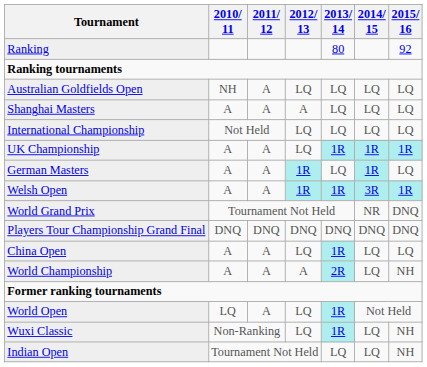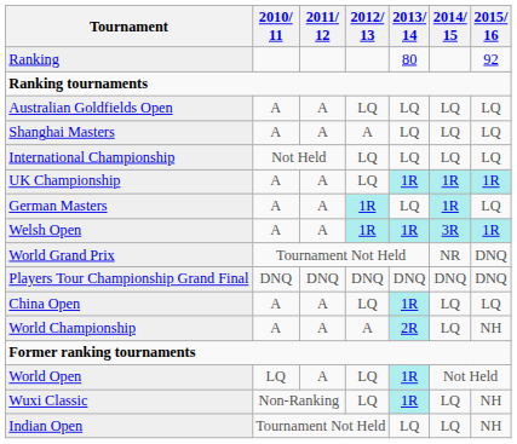 <table class="wikitable" style="font-size:85%;">
 <tr>
 <th>Tournament</th>
 <th><a href='#'>2010/<br>11</a></th>
 <th><a href='#'>2011/<br>12</a></th>
 <th><a href='#'>2012/<br>13</a></th>
 <th><a href='#'>2013/<br>14</a></th>
 <th><a href='#'>2014/<br>15</a></th>
 <th><a href='#'>2015/<br>16</a></th>
 </tr>
 <tr>
 <td style="background:#EFEFEF;"><a href='#'>Ranking</a></td>
 <td align="center"></td>
 <td align="center"></td>
 <td align="center"></td>
 <td align="center"><a href='#'>80</a></td>
 <td align="center"></td>
 <td align="center"><a href='#'>92</a></td>
 </tr>
 <tr>
 <td colspan="10"><strong>Ranking tournaments</strong></td>
 </tr>
 <tr>
 <td style="background:#EFEFEF;"><a href='#'>Australian Goldfields Open</a></td>
-<td align="center" style="color:#555555;">NH</td>
+<td align="center" style="color:#555555;">A</td>
 <td align="center" style="color:#555555;">A</td>
 <td align="center" style="color:#555555;">LQ</td>
 <td align="center" style="color:#555555;">LQ</td>
 <td align="center" style="color:#555555;">LQ</td>
 <td align="center" style="color:#555555;">LQ</td>
 </tr>
 <tr>
 <td style="background:#EFEFEF;"><a href='#'>Shanghai Masters</a></td>
 <td align="center" style="color:#555555;">A</td>
 <td align="center" style="color:#555555;">A</td>
 <td align="center" style="color:#555555;">A</td>
 <td align="center" style="color:#555555;">LQ</td>
 <td align="center" style="color:#555555;">LQ</td>
 <td align="center" style="color:#555555;">LQ</td>
 </tr>
 <tr>
 <td style="background:#EFEFEF;"><a href='#'>International Championship</a></td>
 <td align="center" colspan="2" style="color:#555555;">Not Held</td>
 <td align="center" style="color:#555555;">LQ</td>
 <td align="center" style="color:#555555;">LQ</td>
 <td align="center" style="color:#555555;">LQ</td>
 <td align="center" style="color:#555555;">LQ</td>
 </tr>
 <tr>
 <td style="background:#EFEFEF;"><a href='#'>UK Championship</a></td>
 <td align="center" style="color:#555555;">A</td>
 <td align="center" style="color:#555555;">A</td>
 <td align="center" style="color:#555555;">LQ</td>
 <td align="center" style="background:#afeeee;"><a href='#'>1R</a></td>
 <td align="center" style="background:#afeeee;"><a href='#'>1R</a></td>
 <td align="center" style="background:#afeeee;"><a href='#'>1R</a></td>
 </tr>
 <tr>
 <td style="background:#EFEFEF;"><a href='#'>German Masters</a></td>
 <td align="center" style="color:#555555;">A</td>
 <td align="center" style="color:#555555;">A</td>
 <td align="center" style="background:#afeeee;"><a href='#'>1R</a></td>
 <td align="center" style="color:#555555;">LQ</td>
 <td align="center" style="background:#afeeee;"><a href='#'>1R</a></td>
 <td align="center" style="color:#555555;">LQ</td>
 </tr>
 <tr>
 <td style="background:#EFEFEF;"><a href='#'>Welsh Open</a></td>
 <td align="center" style="color:#555555;">A</td>
 <td align="center" style="color:#555555;">A</td>
 <td align="center" style="background:#afeeee;"><a href='#'>1R</a></td>
 <td align="center" style="background:#afeeee;"><a href='#'>1R</a></td>
 <td align="center" style="background:#afeeee;"><a href='#'>3R</a></td>
 <td align="center" style="background:#afeeee;"><a href='#'>1R</a></td>
 </tr>
 <tr>
 <td style="background:#EFEFEF;"><a href='#'>World Grand Prix</a></td>
 <td align="center" colspan="4" style="color:#555555;">Tournament Not Held</td>
 <td align="center" style="color:#555555;">NR</td>
 <td align="center" style="color:#555555;">DNQ</td>
 </tr>
 <tr>
 <td style="background:#EFEFEF;"><a href='#'>Players Tour Championship Grand Final</a></td>
 <td align="center" style="color:#555555;">DNQ</td>
 <td align="center" style="color:#555555;">DNQ</td>
 <td align="center" style="color:#555555;">DNQ</td>
 <td align="center" style="color:#555555;">DNQ</td>
 <td align="center" style="color:#555555;">DNQ</td>
 <td align="center" style="color:#555555;">DNQ</td>
 </tr>
 <tr>
 <td style="background:#EFEFEF;"><a href='#'>China Open</a></td>
 <td align="center" style="color:#555555;">A</td>
 <td align="center" style="color:#555555;">A</td>
 <td align="center" style="color:#555555;">LQ</td>
 <td align="center" style="background:#afeeee;"><a href='#'>1R</a></td>
 <td align="center" style="color:#555555;">LQ</td>
 <td align="center" style="color:#555555;">LQ</td>
 </tr>
 <tr>
 <td style="background:#EFEFEF;"><a href='#'>World Championship</a></td>
 <td align="center" style="color:#555555;">A</td>
 <td align="center" style="color:#555555;">A</td>
 <td align="center" style="color:#555555;">A</td>
 <td align="center" style="background:#afeeee;"><a href='#'>2R</a></td>
 <td align="center" style="color:#555555;">LQ</td>
 <td align="center" style="color:#555555;">NH</td>
 </tr>
 <tr>
 <td colspan="20"><strong>Former ranking tournaments</strong></td>
 </tr>
 <tr>
 <td style="background:#EFEFEF;"><a href='#'>World Open</a></td>
 <td align="center" style="color:#555555;">LQ</td>
 <td align="center" style="color:#555555;">A</td>
 <td align="center" style="color:#555555;">LQ</td>
 <td align="center" style="background:#afeeee;"><a href='#'>1R</a></td>
 <td align="center" colspan="2" style="color:#555555;">Not Held</td>
 </tr>
 <tr>
 <td style="background:#EFEFEF;"><a href='#'>Wuxi Classic</a></td>
 <td align="center" colspan="2" style="color:#555555;">Non-Ranking</td>
 <td align="center" style="color:#555555;">LQ</td>
 <td align="center" style="background:#afeeee;"><a href='#'>1R</a></td>
 <td align="center" style="color:#555555;">LQ</td>
 <td align="center" style="color:#555555;">NH</td>
 </tr>
 <tr>
 <td style="background:#EFEFEF;"><a href='#'>Indian Open</a></td>
 <td align="center" colspan="3" style="color:#555555;">Tournament Not Held</td>
 <td align="center" style="color:#555555;">LQ</td>
 <td align="center" style="color:#555555;">LQ</td>
 <td align="center" style="color:#555555;">NH</td>
 </tr>
 </table>
